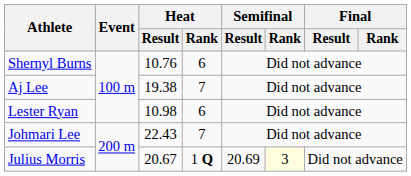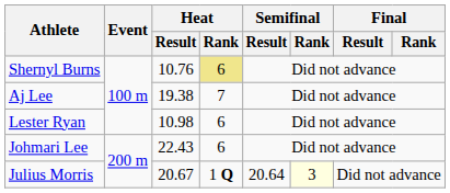 <table class="wikitable" style="font-size:90%">
 <tr>
 <th rowspan=2>Athlete</th>
 <th rowspan=2>Event</th>
 <th colspan=2>Heat</th>
 <th colspan=2>Semifinal</th>
 <th colspan=2>Final</th>
 </tr>
 <tr style="font-size:95%">
 <th>Result</th>
 <th>Rank</th>
 <th>Result</th>
 <th>Rank</th>
 <th>Result</th>
 <th>Rank</th>
 </tr>
 <tr align=center>
 <td align=left><a href='#'>Shernyl Burns</a></td>
 <td align=left rowspan=3><a href='#'>100 m</a></td>
 <td>10.76</td>
-<td>6</td>
+<td style="background: khaki;">6</td>
 <td colspan=4>Did not advance</td>
 </tr>
 <tr align=center>
 <td align=left><a href='#'>Aj Lee</a></td>
 <td>19.38</td>
 <td>7</td>
 <td colspan=4>Did not advance</td>
 </tr>
 <tr align=center>
 <td align=left><a href='#'>Lester Ryan</a></td>
 <td>10.98</td>
 <td>6</td>
 <td colspan=4>Did not advance</td>
 </tr>
 <tr align=center>
 <td align=left><a href='#'>Johmari Lee</a></td>
 <td align=left rowspan=2><a href='#'>200 m</a></td>
 <td>22.43</td>
-<td>7</td>
+<td>6</td>
 <td colspan=4>Did not advance</td>
 </tr>
 <tr align=center>
 <td align=left><a href='#'>Julius Morris</a></td>
 <td>20.67</td>
 <td>1 <strong>Q</strong></td>
-<td>20.69</td>
+<td>20.64</td>
 <td style="background: lightyellow;">3</td>
 <td colspan=2>Did not advance</td>
 </tr>
 </table>
